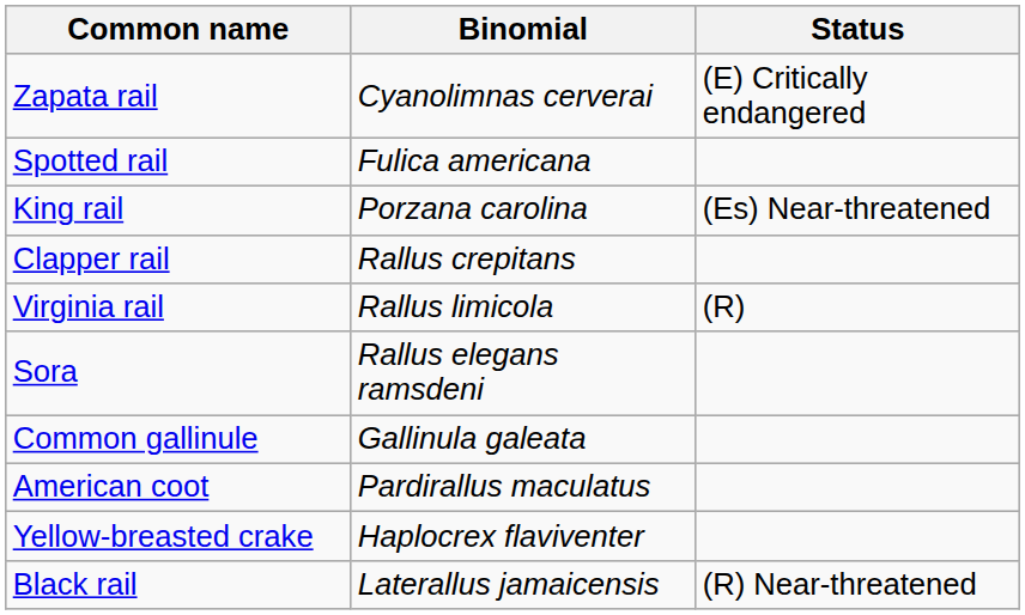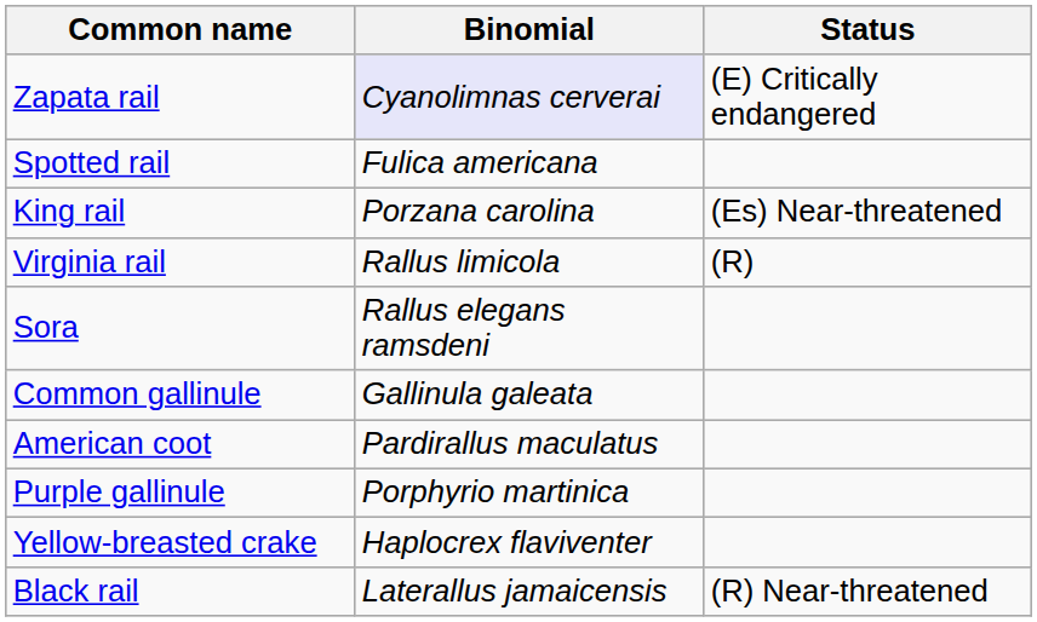 <table width=60% class="wikitable">
 <tr>
 <th width=34%>Common name</th>
 <th width=34%>Binomial</th>
 <th width=32%>Status</th>
 </tr>
 <tr>
 <td><a href='#'>Zapata rail</a></td>
-<td><em>Cyanolimnas cerverai</em></td>
+<td style="background: lavender;"><em>Cyanolimnas cerverai</em></td>
 <td>(E) Critically endangered</td>
 </tr>
 <tr>
 <td><a href='#'>Spotted rail</a></td>
 <td><em>Fulica americana</em></td>
 <td></td>
 </tr>
 <tr>
 <td><a href='#'>King rail</a></td>
 <td><em>Porzana carolina</em></td>
 <td>(Es) Near-threatened</td>
-</tr>
-<tr>
-<td><a href='#'>Clapper rail</a></td>
-<td><em>Rallus crepitans</em></td>
-<td></td>
 </tr>
 <tr>
 <td><a href='#'>Virginia rail</a></td>
 <td><em>Rallus limicola</em></td>
 <td>(R)</td>
 </tr>
 <tr>
 <td><a href='#'>Sora</a></td>
 <td><em>Rallus elegans ramsdeni</em></td>
 <td></td>
 </tr>
 <tr>
 <td><a href='#'>Common gallinule</a></td>
 <td><em>Gallinula galeata</em></td>
 <td></td>
 </tr>
 <tr>
 <td><a href='#'>American coot</a></td>
 <td><em>Pardirallus maculatus</em></td>
 <td></td>
 </tr>
 <tr>
+<td><a href='#'>Purple gallinule</a></td>
+<td><em>Porphyrio martinica</em></td>
+<td></td>
+</tr>
+<tr>
 <td><a href='#'>Yellow-breasted crake</a></td>
 <td><em>Haplocrex flaviventer</em></td>
 <td></td>
 </tr>
 <tr>
 <td><a href='#'>Black rail</a></td>
 <td><em>Laterallus jamaicensis</em></td>
 <td>(R) Near-threatened</td>
 </tr>
 </table>
